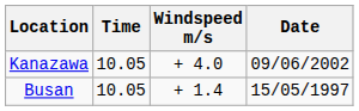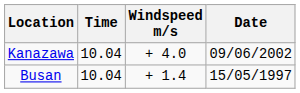 <table class="wikitable" style= "text-align: center">
 <tr>
 <th>Location</th>
 <th>Time</th>
 <th>Windspeed<br>m/s</th>
 <th>Date</th>
 </tr>
 <tr>
 <td><a href='#'>Kanazawa</a></td>
-<td>10.05</td>
+<td>10.04</td>
 <td>+ 4.0</td>
 <td>09/06/2002</td>
 </tr>
 <tr>
 <td><a href='#'>Busan</a></td>
-<td>10.05</td>
+<td>10.04</td>
 <td>+ 1.4</td>
 <td>15/05/1997</td>
 </tr>
 </table>
